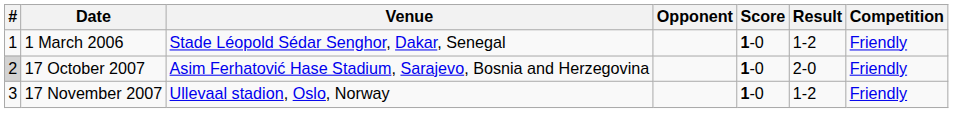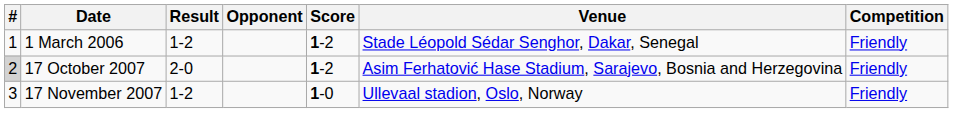 <table class="wikitable">
 <tr>
 <th>#</th>
 <th>Date</th>
-<th>Venue</th>
+<th>Result</th>
 <th>Opponent</th>
 <th>Score</th>
-<th>Result</th>
+<th>Venue</th>
 <th>Competition</th>
 </tr>
 <tr>
 <td>1</td>
 <td>1 March 2006</td>
+<td>1-2</td>
+<td></td>
+<td><strong>1</strong>-2</td>
 <td><a href='#'>Stade Léopold Sédar Senghor</a>, <a href='#'>Dakar</a>, Senegal</td>
-<td></td>
-<td><strong>1</strong>-0</td>
-<td>1-2</td>
 <td><a href='#'>Friendly</a></td>
 </tr>
 <tr>
 <td style="background: lightgrey;">2</td>
 <td>17 October 2007</td>
+<td>2-0</td>
+<td></td>
+<td><strong>1</strong>-2</td>
 <td><a href='#'>Asim Ferhatović Hase Stadium</a>, <a href='#'>Sarajevo</a>, Bosnia and Herzegovina</td>
-<td></td>
-<td><strong>1</strong>-0</td>
-<td>2-0</td>
 <td><a href='#'>Friendly</a></td>
 </tr>
 <tr>
 <td>3</td>
 <td>17 November 2007</td>
-<td><a href='#'>Ullevaal stadion</a>, <a href='#'>Oslo</a>, Norway</td>
+<td>1-2</td>
 <td></td>
 <td><strong>1</strong>-0</td>
-<td>1-2</td>
+<td><a href='#'>Ullevaal stadion</a>, <a href='#'>Oslo</a>, Norway</td>
 <td><a href='#'>Friendly</a></td>
 </tr>
 </table>
